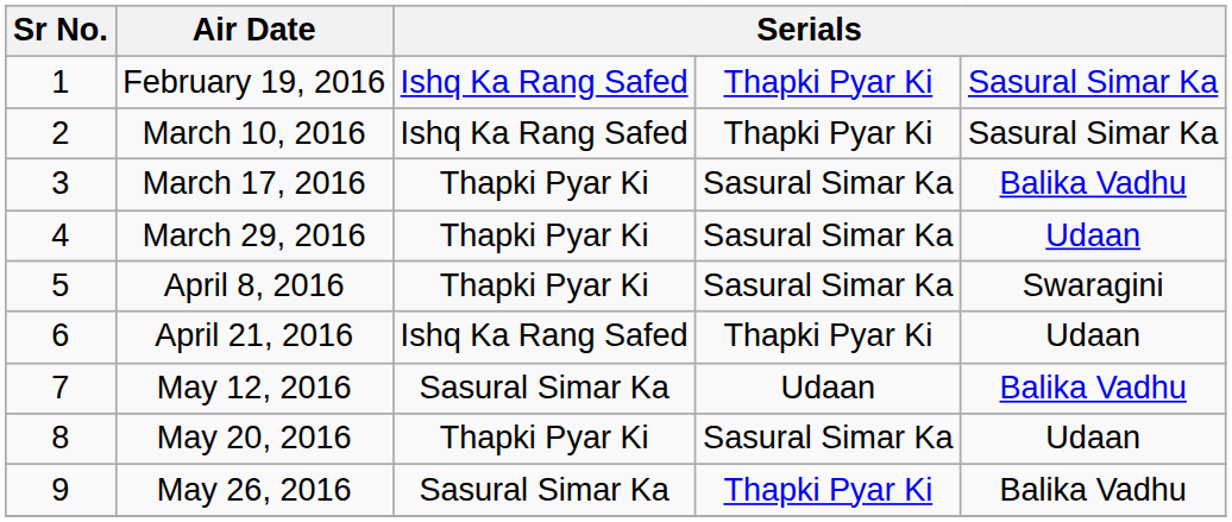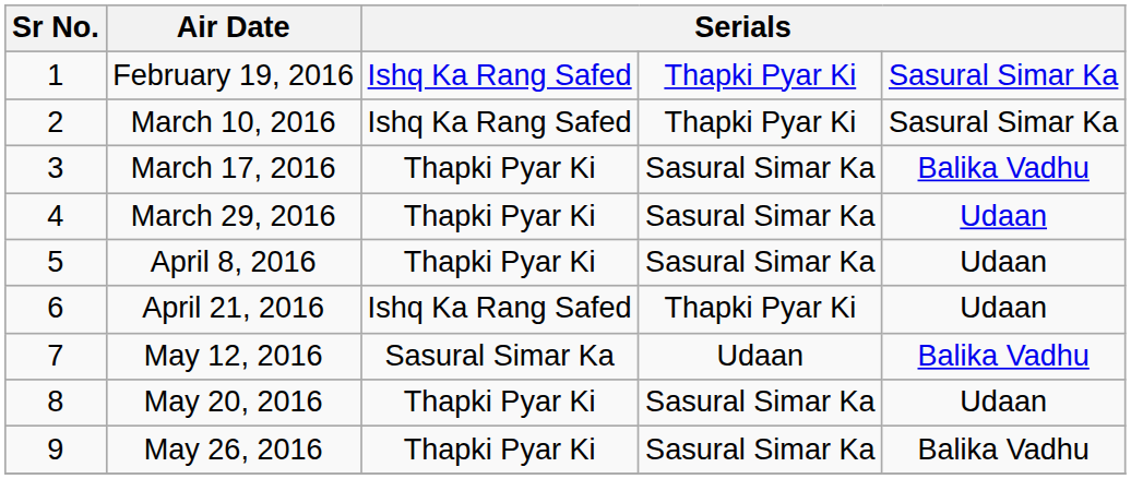 <table class="wikitable" style="text-align:center">
 <tr>
 <th>Sr No.</th>
 <th>Air Date</th>
 <th colspan="3">Serials</th>
 </tr>
 <tr>
 <td>1</td>
 <td>February 19, 2016</td>
 <td><a href='#'>Ishq Ka Rang Safed</a></td>
 <td><a href='#'>Thapki Pyar Ki</a></td>
 <td><a href='#'>Sasural Simar Ka</a></td>
 </tr>
 <tr>
 <td>2</td>
 <td>March 10, 2016</td>
 <td>Ishq Ka Rang Safed</td>
 <td>Thapki Pyar Ki</td>
 <td>Sasural Simar Ka</td>
 </tr>
 <tr>
 <td>3</td>
 <td>March 17, 2016</td>
 <td>Thapki Pyar Ki</td>
 <td>Sasural Simar Ka</td>
 <td><a href='#'>Balika Vadhu</a></td>
 </tr>
 <tr>
 <td>4</td>
 <td>March 29, 2016</td>
 <td>Thapki Pyar Ki</td>
 <td>Sasural Simar Ka</td>
 <td><a href='#'>Udaan</a></td>
 </tr>
 <tr>
 <td>5</td>
 <td>April 8, 2016</td>
 <td>Thapki Pyar Ki</td>
 <td>Sasural Simar Ka</td>
-<td>Swaragini</td>
+<td>Udaan</td>
 </tr>
 <tr>
 <td>6</td>
 <td>April 21, 2016</td>
 <td>Ishq Ka Rang Safed</td>
 <td>Thapki Pyar Ki</td>
 <td>Udaan</td>
 </tr>
 <tr>
 <td>7</td>
 <td>May 12, 2016</td>
 <td>Sasural Simar Ka</td>
 <td>Udaan</td>
 <td><a href='#'>Balika Vadhu</a></td>
 </tr>
 <tr>
 <td>8</td>
 <td>May 20, 2016</td>
 <td>Thapki Pyar Ki</td>
 <td>Sasural Simar Ka</td>
 <td>Udaan</td>
 </tr>
 <tr>
 <td>9</td>
 <td>May 26, 2016</td>
+<td>Thapki Pyar Ki</td>
 <td>Sasural Simar Ka</td>
-<td><a href='#'>Thapki Pyar Ki</a></td>
 <td>Balika Vadhu</td>
 </tr>
 <tr>
 </tr>
 </table>
